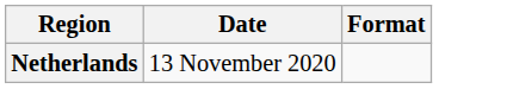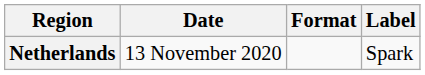 <table class="wikitable plainrowheaders">
 <tr>
 <th scope="col">Region</th>
 <th scope="col">Date</th>
 <th scope="col">Format</th>
+<th scope="col">Label</th>
 </tr>
 <tr>
 <th scope="row">Netherlands</th>
 <td>13 November 2020</td>
 <td></td>
+<td>Spark</td>
 </tr>
 </table>
